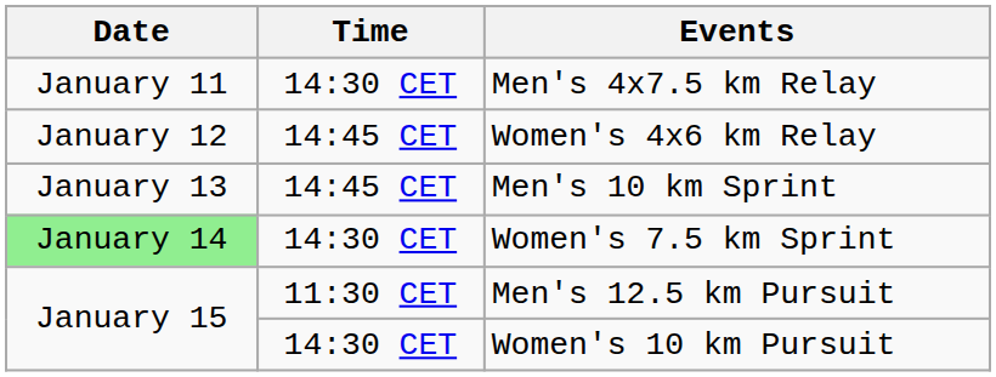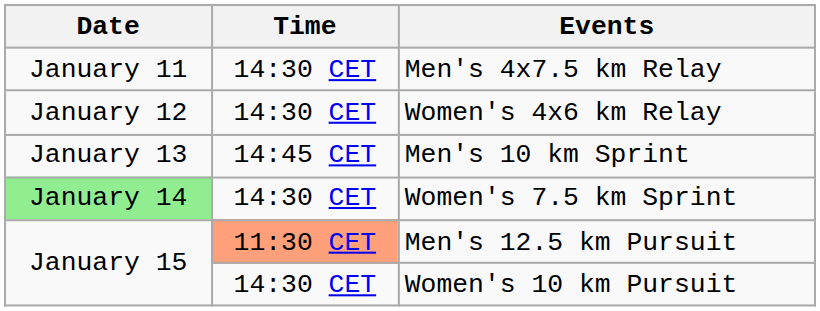 <table class="wikitable" style="text-align: center" width="400">
 <tr>
 <th>Date</th>
 <th>Time</th>
 <th>Events</th>
 </tr>
 <tr>
 <td>January 11</td>
 <td>14:30 <a href='#'>CET</a></td>
 <td style="text-align: left">Men's 4x7.5 km Relay</td>
 </tr>
 <tr>
 <td>January 12</td>
-<td>14:45 <a href='#'>CET</a></td>
+<td>14:30 <a href='#'>CET</a></td>
 <td style="text-align: left">Women's 4x6 km Relay</td>
 </tr>
 <tr>
 <td>January 13</td>
 <td>14:45 <a href='#'>CET</a></td>
 <td style="text-align: left">Men's 10 km Sprint</td>
 </tr>
 <tr>
 <td style="background: lightgreen;">January 14</td>
 <td>14:30 <a href='#'>CET</a></td>
 <td style="text-align: left">Women's 7.5 km Sprint</td>
 </tr>
 <tr>
 <td rowspan=2>January 15</td>
-<td>11:30 <a href='#'>CET</a></td>
+<td style="background: lightsalmon;">11:30 <a href='#'>CET</a></td>
 <td style="text-align: left">Men's 12.5 km Pursuit</td>
 </tr>
 <tr>
 <td>14:30 <a href='#'>CET</a></td>
 <td style="text-align: left">Women's 10 km Pursuit</td>
 </tr>
 </table>
